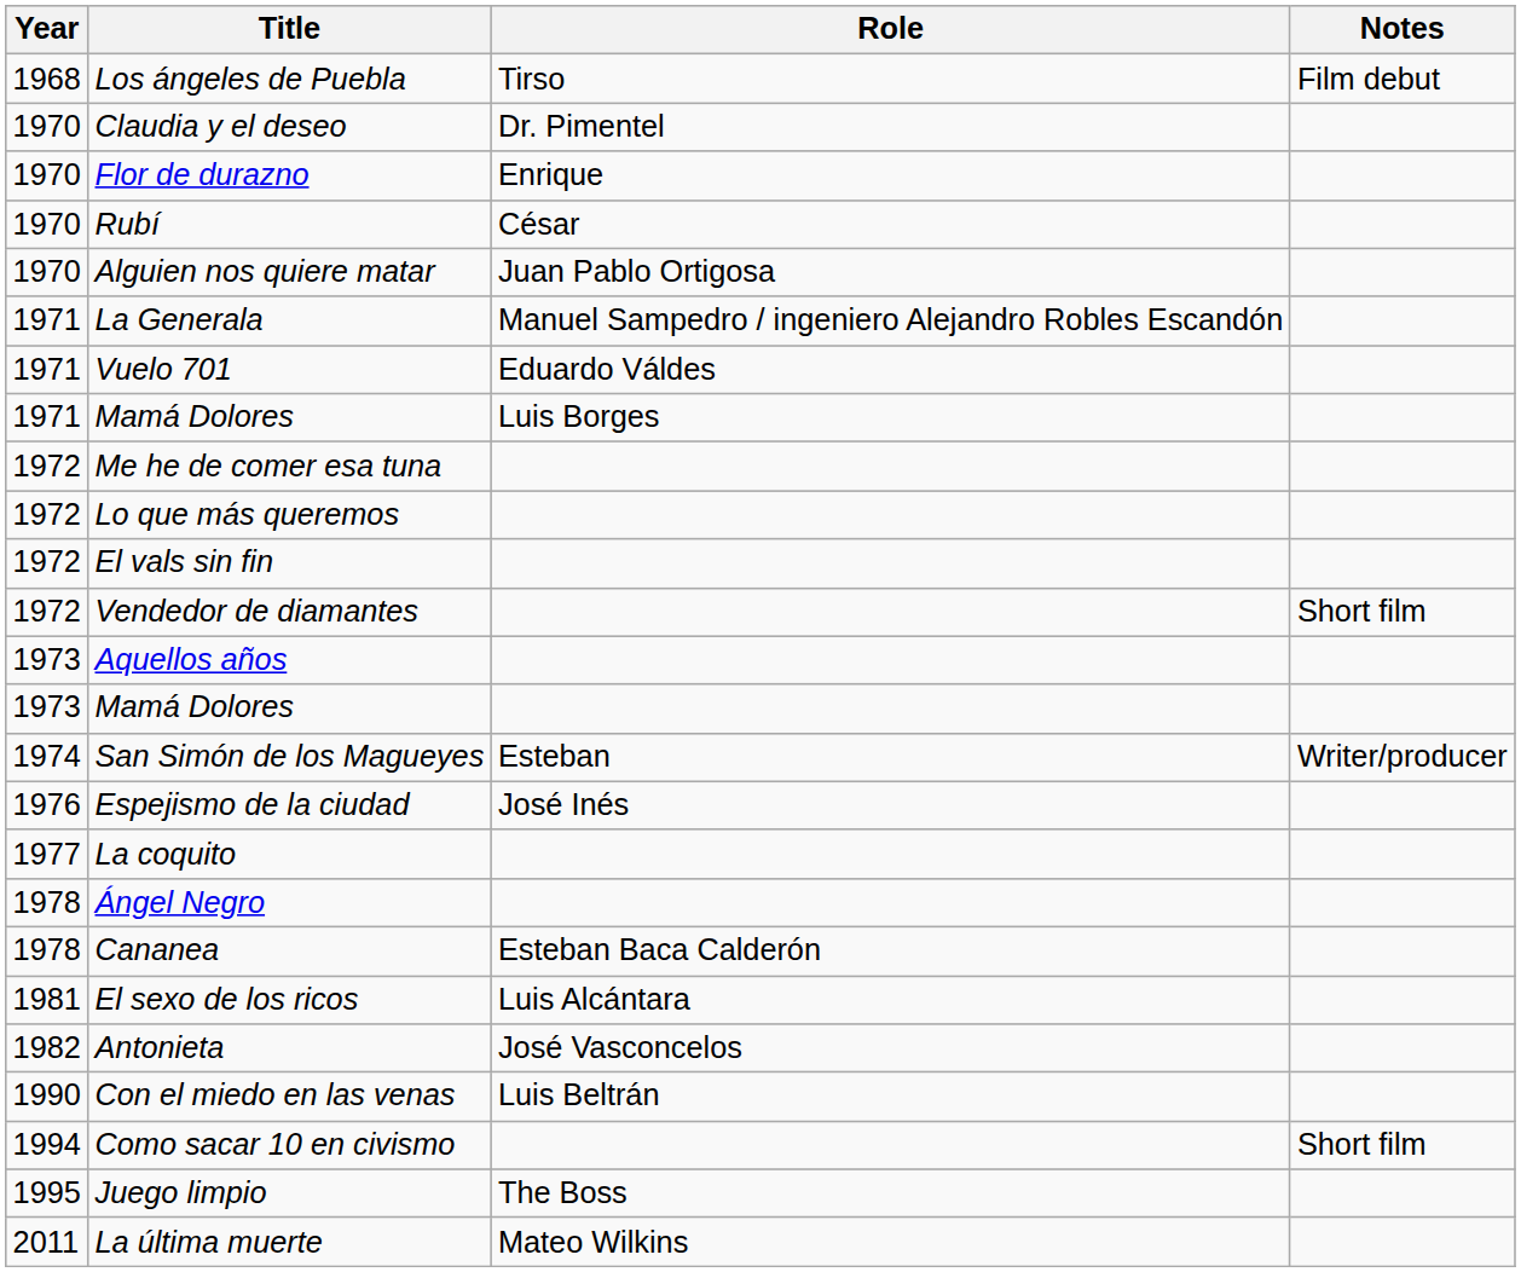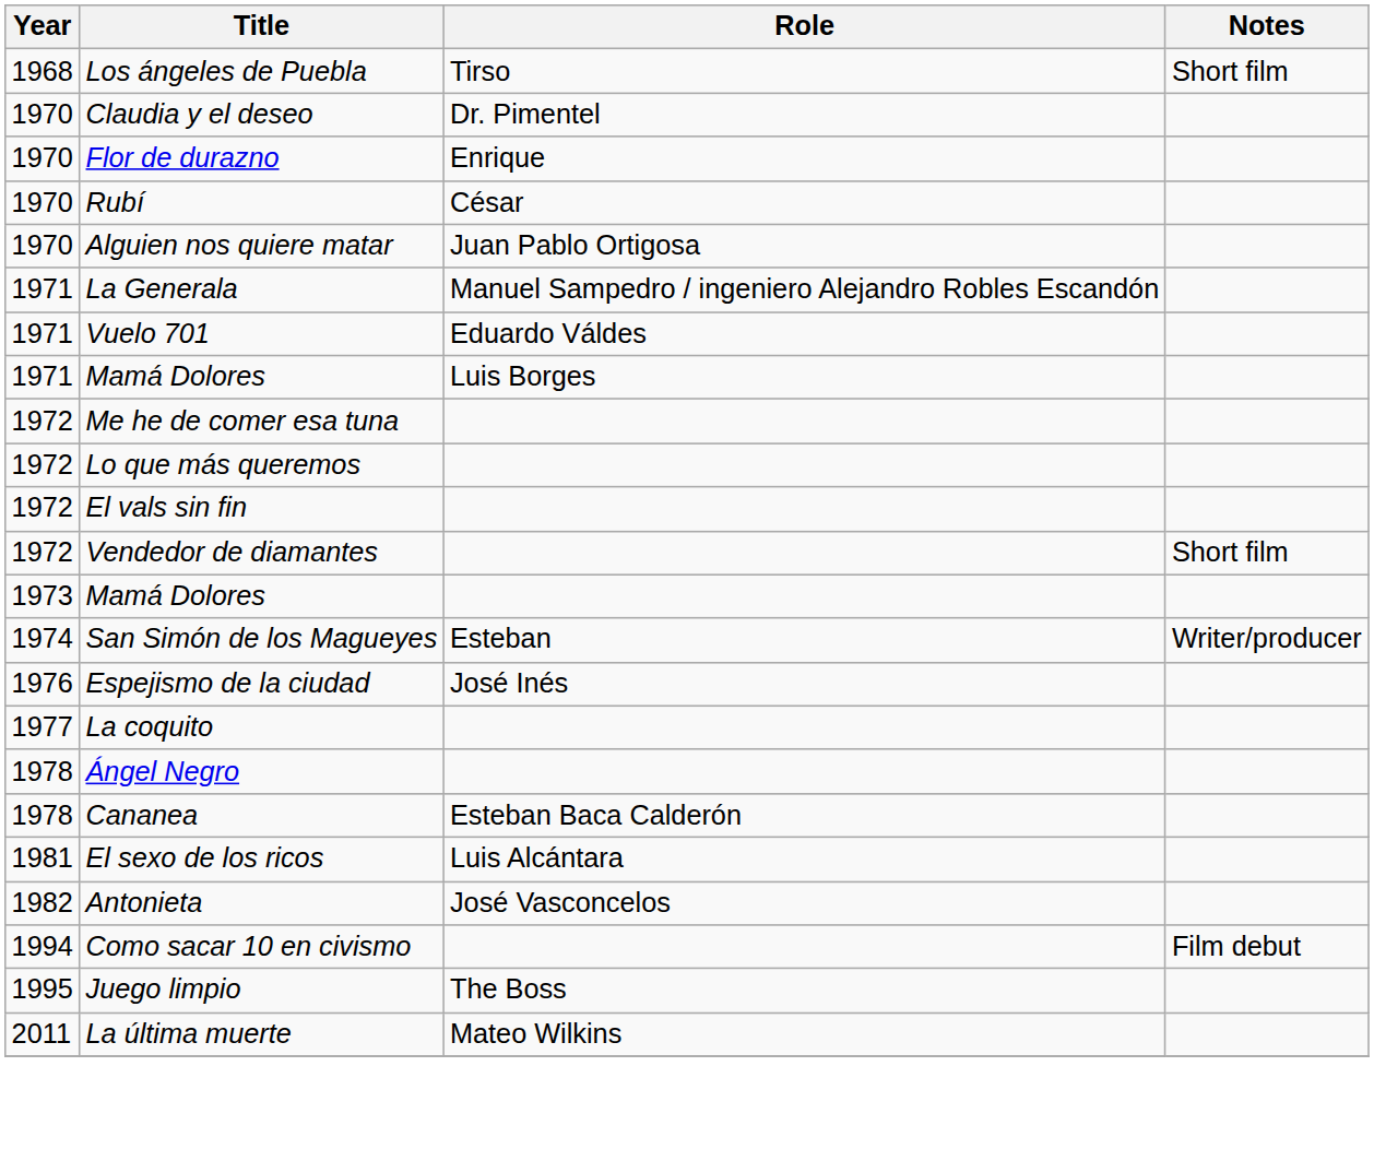 <table class="wikitable sortable">
 <tr>
 <th>Year</th>
 <th>Title</th>
 <th>Role</th>
 <th>Notes</th>
 </tr>
 <tr>
 <td>1968</td>
 <td><em>Los ángeles de Puebla</em></td>
 <td>Tirso</td>
-<td>Film debut</td>
+<td>Short film</td>
 </tr>
 <tr>
 <td>1970</td>
 <td><em>Claudia y el deseo</em></td>
 <td>Dr. Pimentel</td>
 <td></td>
 </tr>
 <tr>
 <td>1970</td>
 <td><em><a href='#'>Flor de durazno</a></em></td>
 <td>Enrique</td>
 <td></td>
 </tr>
 <tr>
 <td>1970</td>
 <td><em>Rubí</em></td>
 <td>César</td>
 <td></td>
 </tr>
 <tr>
 <td>1970</td>
 <td><em>Alguien nos quiere matar</em></td>
 <td>Juan Pablo Ortigosa</td>
 <td></td>
 </tr>
 <tr>
 <td>1971</td>
 <td><em>La Generala</em></td>
 <td>Manuel Sampedro / ingeniero Alejandro Robles Escandón</td>
 <td></td>
 </tr>
 <tr>
 <td>1971</td>
 <td><em>Vuelo 701</em></td>
 <td>Eduardo Váldes</td>
 <td></td>
 </tr>
 <tr>
 <td>1971</td>
 <td><em>Mamá Dolores</em></td>
 <td>Luis Borges</td>
 <td></td>
 </tr>
 <tr>
 <td>1972</td>
 <td><em>Me he de comer esa tuna</em></td>
 <td></td>
 <td></td>
 </tr>
 <tr>
 <td>1972</td>
 <td><em>Lo que más queremos</em></td>
 <td></td>
 <td></td>
 </tr>
 <tr>
 <td>1972</td>
 <td><em>El vals sin fin</em></td>
 <td></td>
 <td></td>
 </tr>
 <tr>
 <td>1972</td>
 <td><em>Vendedor de diamantes</em></td>
 <td></td>
 <td>Short film</td>
 </tr>
 <tr>
 <td>1973</td>
-<td><em><a href='#'>Aquellos años</a></em></td>
-<td></td>
-<td></td>
-</tr>
-<tr>
-<td>1973</td>
 <td><em>Mamá Dolores</em></td>
 <td></td>
 <td></td>
 </tr>
 <tr>
 <td>1974</td>
 <td><em>San Simón de los Magueyes</em></td>
 <td>Esteban</td>
 <td>Writer/producer</td>
 </tr>
 <tr>
 <td>1976</td>
 <td><em>Espejismo de la ciudad</em></td>
 <td>José Inés</td>
 <td></td>
 </tr>
 <tr>
 <td>1977</td>
 <td><em>La coquito</em></td>
 <td></td>
 <td></td>
 </tr>
 <tr>
 <td>1978</td>
 <td><em><a href='#'>Ángel Negro</a></em></td>
 <td></td>
 <td></td>
 </tr>
 <tr>
 <td>1978</td>
 <td><em>Cananea</em></td>
 <td>Esteban Baca Calderón</td>
 <td></td>
 </tr>
 <tr>
 <td>1981</td>
 <td><em>El sexo de los ricos</em></td>
 <td>Luis Alcántara</td>
 <td></td>
 </tr>
 <tr>
 <td>1982</td>
 <td><em>Antonieta</em></td>
 <td>José Vasconcelos</td>
 <td></td>
 </tr>
 <tr>
-<td>1990</td>
-<td><em>Con el miedo en las venas</em></td>
-<td>Luis Beltrán</td>
-<td></td>
-</tr>
-<tr>
 <td>1994</td>
 <td><em>Como sacar 10 en civismo</em></td>
 <td></td>
-<td>Short film</td>
+<td>Film debut</td>
 </tr>
 <tr>
 <td>1995</td>
 <td><em>Juego limpio</em></td>
 <td>The Boss</td>
 <td></td>
 </tr>
 <tr>
 <td>2011</td>
 <td><em>La última muerte</em></td>
 <td>Mateo Wilkins</td>
 <td></td>
 </tr>
 <tr>
 </tr>
 </table>
